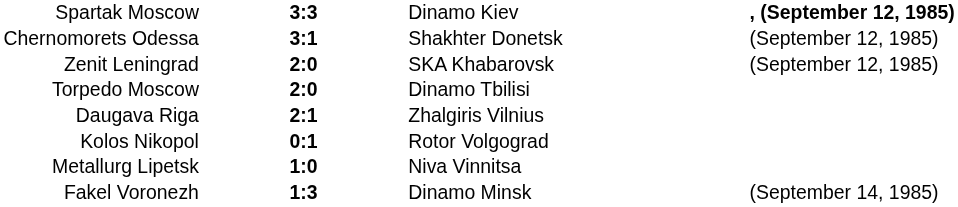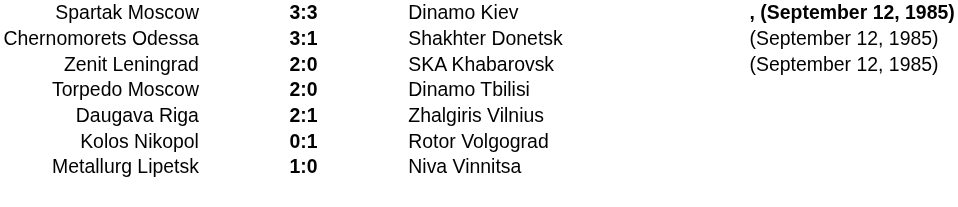 <table style="width:100%;" cellspacing="1">
 <tr>
 <th width=20%></th>
 <th width=12%></th>
 <th width=20%></th>
 <th></th>
 </tr>
 <tr style=font-size:90%>
 <td align=right>Spartak Moscow</td>
 <td align=center><strong>3:3</strong></td>
 <td>Dinamo Kiev</td>
 <td><strong>,  (September 12, 1985)</strong></td>
 </tr>
 <tr style=font-size:90%>
 <td align=right>Chernomorets Odessa</td>
 <td align=center><strong>3:1</strong></td>
 <td>Shakhter Donetsk</td>
 <td>(September 12, 1985)</td>
 </tr>
 <tr style=font-size:90%>
 <td align=right>Zenit Leningrad</td>
 <td align=center><strong>2:0</strong></td>
 <td>SKA Khabarovsk</td>
 <td>(September 12, 1985)</td>
 </tr>
 <tr style=font-size:90%>
 <td align=right>Torpedo Moscow</td>
 <td align=center><strong>2:0</strong></td>
 <td>Dinamo Tbilisi</td>
 <td></td>
 </tr>
 <tr style=font-size:90%>
 <td align=right>Daugava Riga</td>
 <td align=center><strong>2:1</strong></td>
 <td>Zhalgiris Vilnius</td>
 <td></td>
 </tr>
 <tr style=font-size:90%>
 <td align=right>Kolos Nikopol</td>
 <td align=center><strong>0:1</strong></td>
 <td>Rotor Volgograd</td>
 <td></td>
 </tr>
 <tr style=font-size:90%>
 <td align=right>Metallurg Lipetsk</td>
 <td align=center><strong>1:0</strong></td>
 <td>Niva Vinnitsa</td>
 <td></td>
 </tr>
-<tr style=font-size:90%>
-<td align=right>Fakel Voronezh</td>
-<td align=center><strong>1:3</strong></td>
-<td>Dinamo Minsk</td>
-<td>(September 14, 1985)</td>
-</tr>
 </table>
